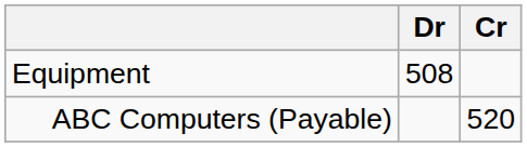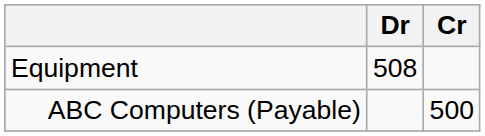 <table class="wikitable">
 <tr>
 <th></th>
 <th>Dr</th>
 <th>Cr</th>
 </tr>
 <tr>
 <td>Equipment</td>
 <td>508</td>
 <td></td>
 </tr>
 <tr>
 <td>     ABC Computers (Payable)</td>
 <td></td>
-<td>520</td>
+<td>500</td>
 </tr>
 </table>
